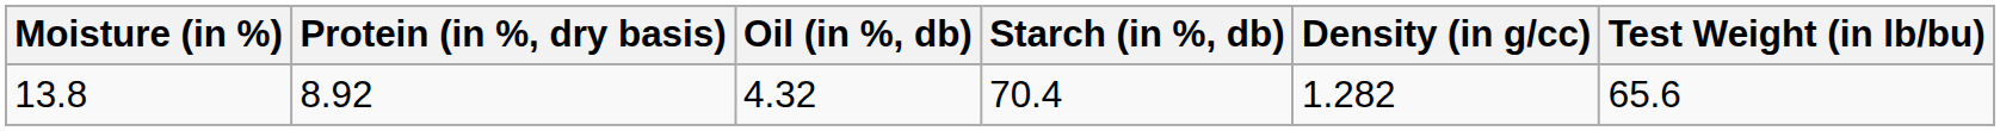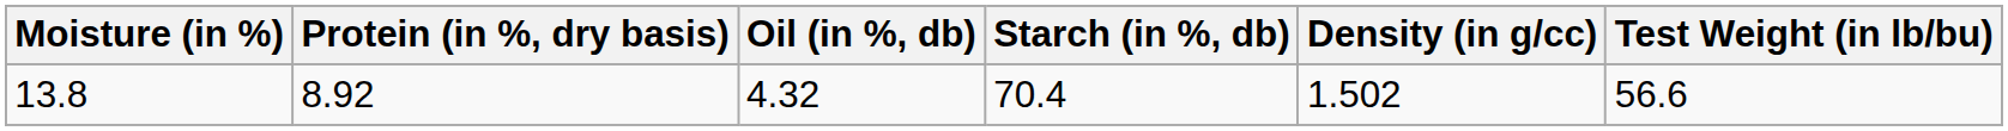 <table class="wikitable">
 <tr>
 <th>Moisture (in %)</th>
 <th>Protein (in %, dry basis)</th>
 <th>Oil (in %, db)</th>
 <th>Starch (in %, db)</th>
 <th>Density (in g/cc)</th>
 <th>Test Weight (in lb/bu)</th>
 </tr>
 <tr>
 <td>13.8</td>
 <td>8.92</td>
 <td>4.32</td>
 <td>70.4</td>
-<td>1.282</td>
-<td>65.6</td>
+<td>1.502</td>
+<td>56.6</td>
 </tr>
 </table>
